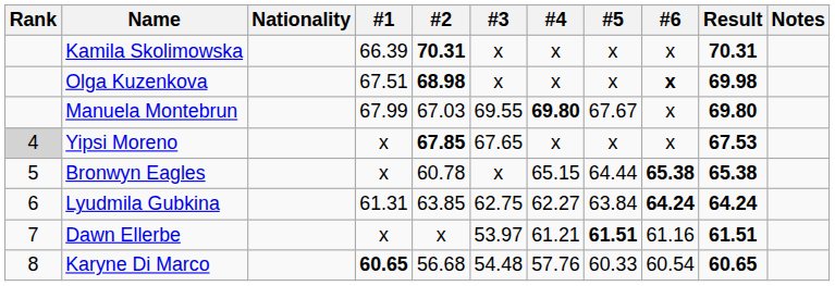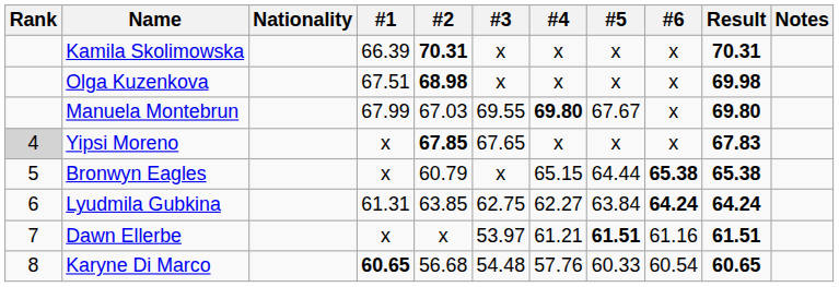 <table class="wikitable sortable" style="text-align:center">
 <tr>
 <th>Rank</th>
 <th>Name</th>
 <th>Nationality</th>
 <th>#1</th>
 <th>#2</th>
 <th>#3</th>
 <th>#4</th>
 <th>#5</th>
 <th>#6</th>
 <th>Result</th>
 <th>Notes</th>
 </tr>
 <tr>
 <td></td>
 <td align=left><a href='#'>Kamila Skolimowska</a></td>
 <td align=left></td>
 <td>66.39</td>
 <td><strong>70.31</strong></td>
 <td>x</td>
 <td>x</td>
 <td>x</td>
 <td>x</td>
 <td><strong>70.31</strong></td>
 <td></td>
 </tr>
 <tr>
 <td></td>
 <td align=left><a href='#'>Olga Kuzenkova</a></td>
 <td align=left></td>
 <td>67.51</td>
 <td><strong>68.98</strong></td>
 <td>x</td>
 <td>x</td>
 <td>x</td>
-<td><strong>x</strong></td>
+<td>x</td>
 <td><strong>69.98</strong></td>
 <td></td>
 </tr>
 <tr>
 <td></td>
 <td align=left><a href='#'>Manuela Montebrun</a></td>
 <td align=left></td>
 <td>67.99</td>
 <td>67.03</td>
 <td>69.55</td>
 <td><strong>69.80</strong></td>
 <td>67.67</td>
 <td>x</td>
 <td><strong>69.80</strong></td>
 <td></td>
 </tr>
 <tr>
 <td style="background: lightgrey;">4</td>
 <td align=left><a href='#'>Yipsi Moreno</a></td>
 <td align=left></td>
 <td>x</td>
 <td><strong>67.85</strong></td>
 <td>67.65</td>
 <td>x</td>
 <td>x</td>
 <td>x</td>
-<td><strong>67.53</strong></td>
+<td><strong>67.83</strong></td>
 <td></td>
 </tr>
 <tr>
 <td>5</td>
 <td align=left><a href='#'>Bronwyn Eagles</a></td>
 <td align=left></td>
 <td>x</td>
-<td>60.78</td>
+<td>60.79</td>
 <td>x</td>
 <td>65.15</td>
 <td>64.44</td>
 <td><strong>65.38</strong></td>
 <td><strong>65.38</strong></td>
 <td></td>
 </tr>
 <tr>
 <td>6</td>
 <td align=left><a href='#'>Lyudmila Gubkina</a></td>
 <td align=left></td>
 <td>61.31</td>
 <td>63.85</td>
 <td>62.75</td>
 <td>62.27</td>
 <td>63.84</td>
 <td><strong>64.24</strong></td>
 <td><strong>64.24</strong></td>
 <td></td>
 </tr>
 <tr>
 <td>7</td>
 <td align=left><a href='#'>Dawn Ellerbe</a></td>
 <td align=left></td>
 <td>x</td>
 <td>x</td>
 <td>53.97</td>
 <td>61.21</td>
 <td><strong>61.51</strong></td>
 <td>61.16</td>
 <td><strong>61.51</strong></td>
 <td></td>
 </tr>
 <tr>
 <td>8</td>
 <td align=left><a href='#'>Karyne Di Marco</a></td>
 <td align=left></td>
 <td><strong>60.65</strong></td>
 <td>56.68</td>
 <td>54.48</td>
 <td>57.76</td>
 <td>60.33</td>
 <td>60.54</td>
 <td><strong>60.65</strong></td>
 <td></td>
 </tr>
 </table>
